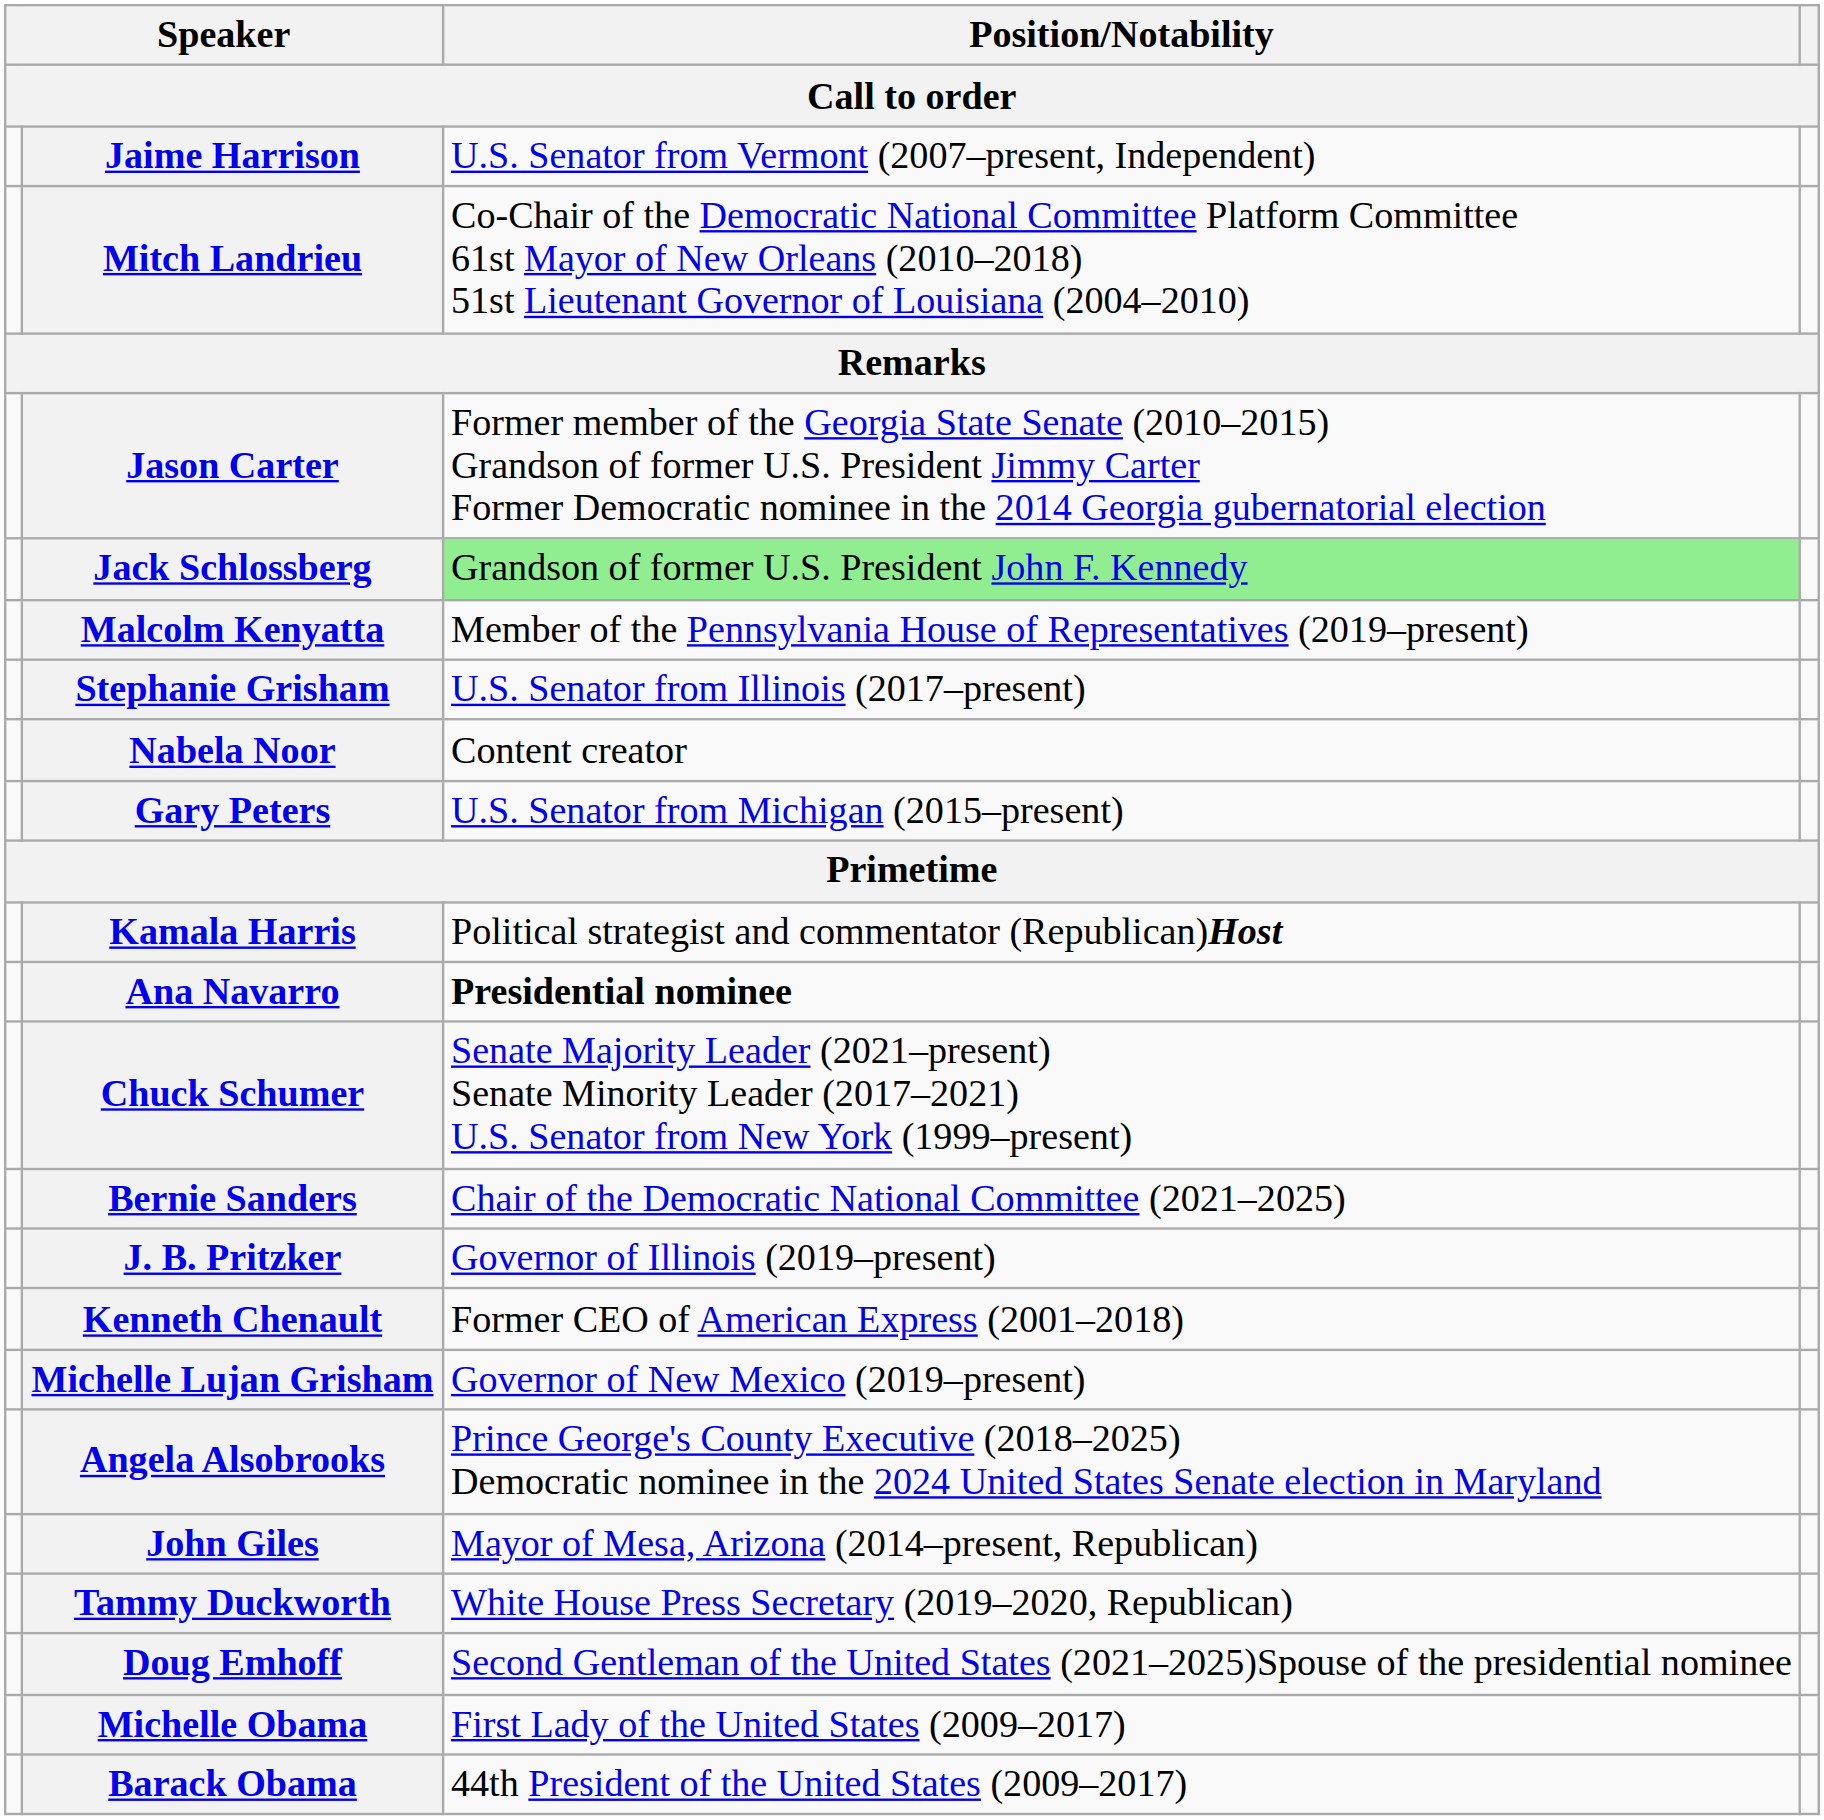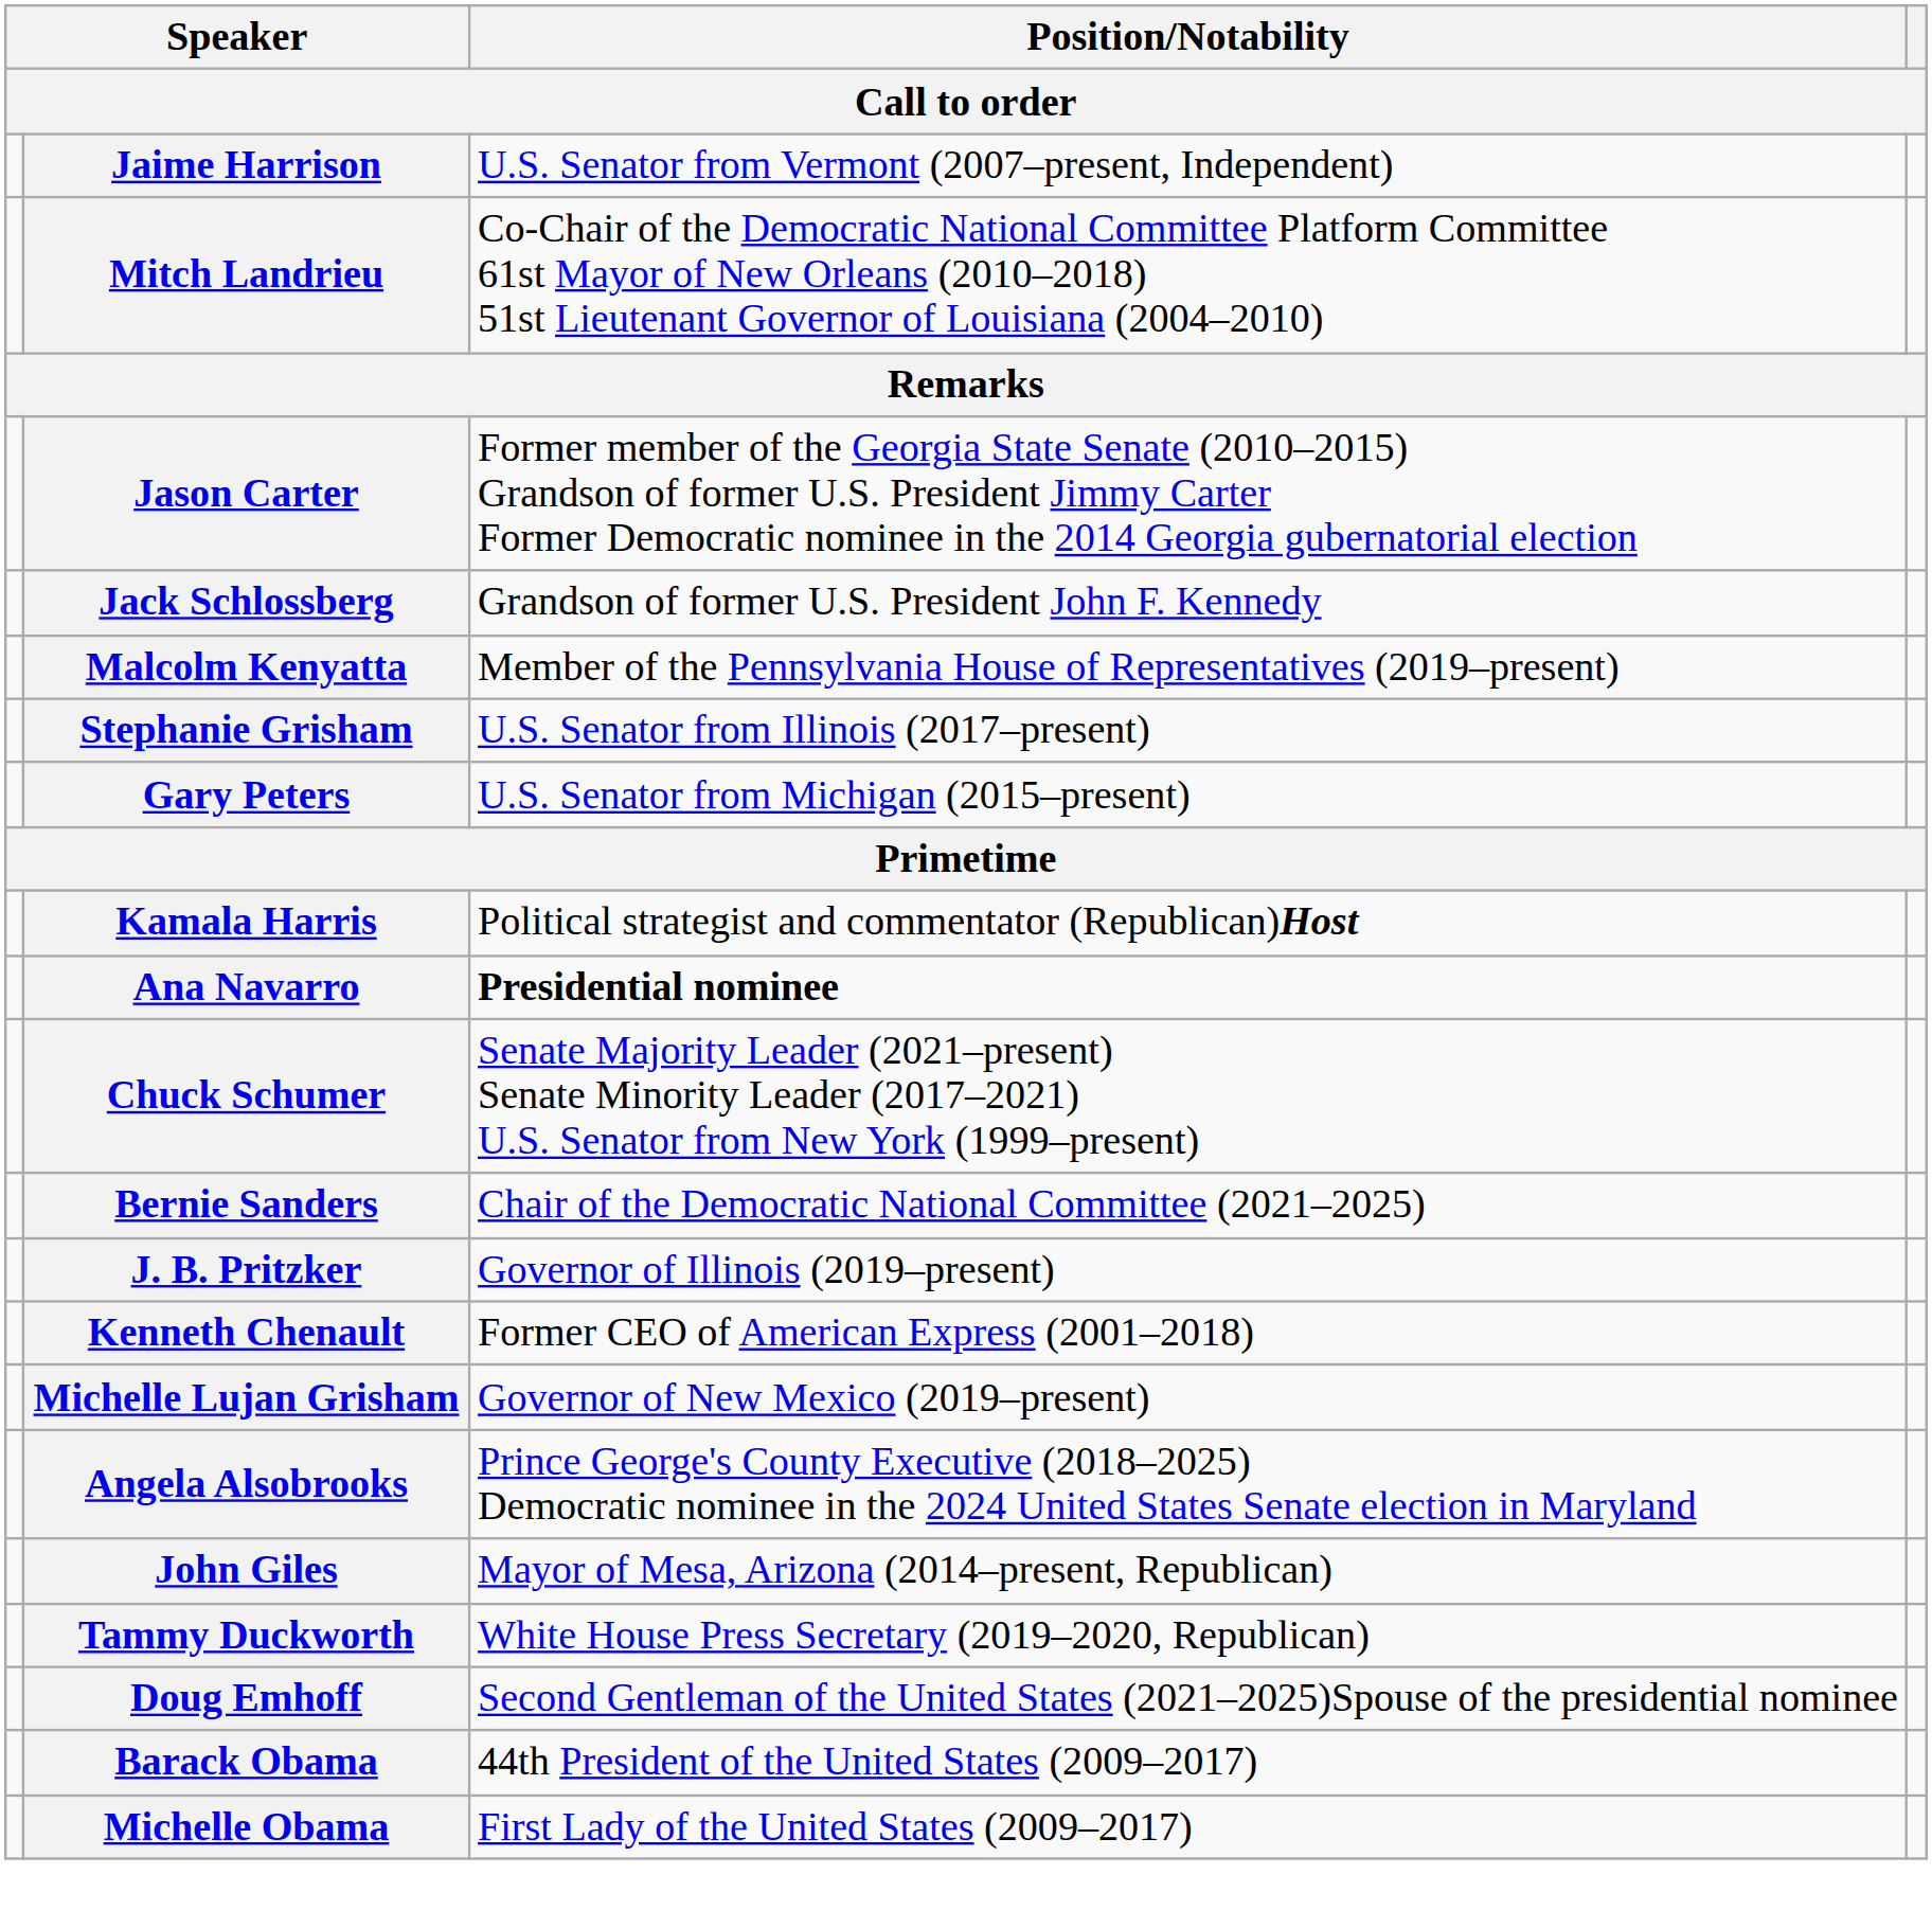 <table class="wikitable">
 <tr>
 <th scope="col" colspan="2">Speaker</th>
 <th scope="col">Position/Notability</th>
 <th scope="col"></th>
 </tr>
 <tr>
 <th scope="row" colspan="4">Call to order</th>
 </tr>
 <tr>
 <td></td>
 <th scope="row"><a href='#'>Jaime Harrison</a></th>
 <td><a href='#'>U.S. Senator from Vermont</a> (2007–present, Independent)</td>
 <td></td>
 </tr>
 <tr>
 <td></td>
 <th scope="row"><a href='#'>Mitch Landrieu</a></th>
 <td>Co-Chair of the <a href='#'>Democratic National Committee</a> Platform Committee<br>61st <a href='#'>Mayor of New Orleans</a> (2010–2018)<br> 51st <a href='#'>Lieutenant Governor of Louisiana</a> (2004–2010)</td>
 <td></td>
 </tr>
 <tr>
 <th scope="row" colspan="4">Remarks</th>
 </tr>
 <tr>
 <td></td>
 <th scope="row"><a href='#'>Jason Carter</a></th>
 <td>Former member of the <a href='#'>Georgia State Senate</a> (2010–2015)<br>Grandson of former U.S. President <a href='#'>Jimmy Carter</a><br>Former Democratic nominee in the <a href='#'>2014 Georgia gubernatorial election</a></td>
 <td></td>
 </tr>
 <tr>
 <td></td>
 <th scope="row"><a href='#'>Jack Schlossberg</a></th>
-<td style="background: lightgreen;">Grandson of former U.S. President <a href='#'>John F. Kennedy</a></td>
+<td>Grandson of former U.S. President <a href='#'>John F. Kennedy</a></td>
 <td></td>
 </tr>
 <tr>
 <td></td>
 <th scope="row"><a href='#'>Malcolm Kenyatta</a></th>
 <td>Member of the <a href='#'>Pennsylvania House of Representatives</a> (2019–present)</td>
 <td></td>
 </tr>
 <tr>
 <td></td>
 <th scope="row"><a href='#'>Stephanie Grisham</a></th>
 <td><a href='#'>U.S. Senator from Illinois</a> (2017–present)</td>
-<td></td>
-</tr>
-<tr>
-<td></td>
-<th scope="row"><a href='#'>Nabela Noor</a></th>
-<td>Content creator</td>
 <td></td>
 </tr>
 <tr>
 <td></td>
 <th scope="row"><a href='#'>Gary Peters</a></th>
 <td><a href='#'>U.S. Senator from Michigan</a> (2015–present)</td>
 <td></td>
 </tr>
 <tr>
 <th colspan="4">Primetime</th>
 </tr>
 <tr>
 <td></td>
 <th scope="row"><a href='#'>Kamala Harris</a><br></th>
 <td>Political strategist and commentator (Republican)<strong><em>Host</em></strong></td>
 <td></td>
 </tr>
 <tr>
 <td></td>
 <th scope="row"><a href='#'>Ana Navarro</a></th>
 <td><strong>Presidential nominee</strong></td>
 <td></td>
 </tr>
 <tr>
 <td></td>
 <th scope="row"><a href='#'>Chuck Schumer</a></th>
 <td><a href='#'>Senate Majority Leader</a> (2021–present)<br>Senate Minority Leader (2017–2021)<br><a href='#'>U.S. Senator from New York</a> (1999–present)</td>
 <td></td>
 </tr>
 <tr>
 <td></td>
 <th scope="row"><a href='#'>Bernie Sanders</a></th>
 <td><a href='#'>Chair of the Democratic National Committee</a> (2021–2025)</td>
 <td></td>
 </tr>
 <tr>
 <td></td>
 <th scope="row"><a href='#'>J. B. Pritzker</a></th>
 <td><a href='#'>Governor of Illinois</a> (2019–present)</td>
 <td></td>
 </tr>
 <tr>
 <td></td>
 <th scope="row"><a href='#'>Kenneth Chenault</a></th>
 <td>Former CEO of <a href='#'>American Express</a> (2001–2018)</td>
 <td></td>
 </tr>
 <tr>
 <td></td>
 <th scope="row"><a href='#'>Michelle Lujan Grisham</a></th>
 <td><a href='#'>Governor of New Mexico</a> (2019–present)</td>
 <td></td>
 </tr>
 <tr>
 <td></td>
 <th scope="row"><a href='#'>Angela Alsobrooks</a></th>
 <td><a href='#'>Prince George's County Executive</a> (2018–2025)<br>Democratic nominee in the <a href='#'>2024 United States Senate election in Maryland</a></td>
 <td></td>
 </tr>
 <tr>
 <td></td>
 <th scope="row"><a href='#'>John Giles</a></th>
 <td><a href='#'>Mayor of Mesa, Arizona</a> (2014–present, Republican)</td>
 <td></td>
 </tr>
 <tr>
 <td></td>
 <th scope="row"><a href='#'>Tammy Duckworth</a></th>
 <td><a href='#'>White House Press Secretary</a> (2019–2020, Republican)</td>
 <td></td>
 </tr>
 <tr>
 <td></td>
 <th scope="row"><a href='#'>Doug Emhoff</a></th>
 <td><a href='#'>Second Gentleman of the United States</a> (2021–2025)Spouse of the presidential nominee</td>
 <td></td>
 </tr>
 <tr>
 <td></td>
+<th scope="row"><a href='#'>Barack Obama</a></th>
+<td>44th <a href='#'>President of the United States</a> (2009–2017)</td>
+<td></td>
+</tr>
+<tr>
+<td></td>
 <th scope="row"><a href='#'>Michelle Obama</a></th>
 <td><a href='#'>First Lady of the United States</a> (2009–2017)</td>
 <td></td>
 </tr>
-<tr>
-<td></td>
-<th scope="row"><a href='#'>Barack Obama</a></th>
-<td>44th <a href='#'>President of the United States</a> (2009–2017)</td>
-<td></td>
-</tr>
 </table>
